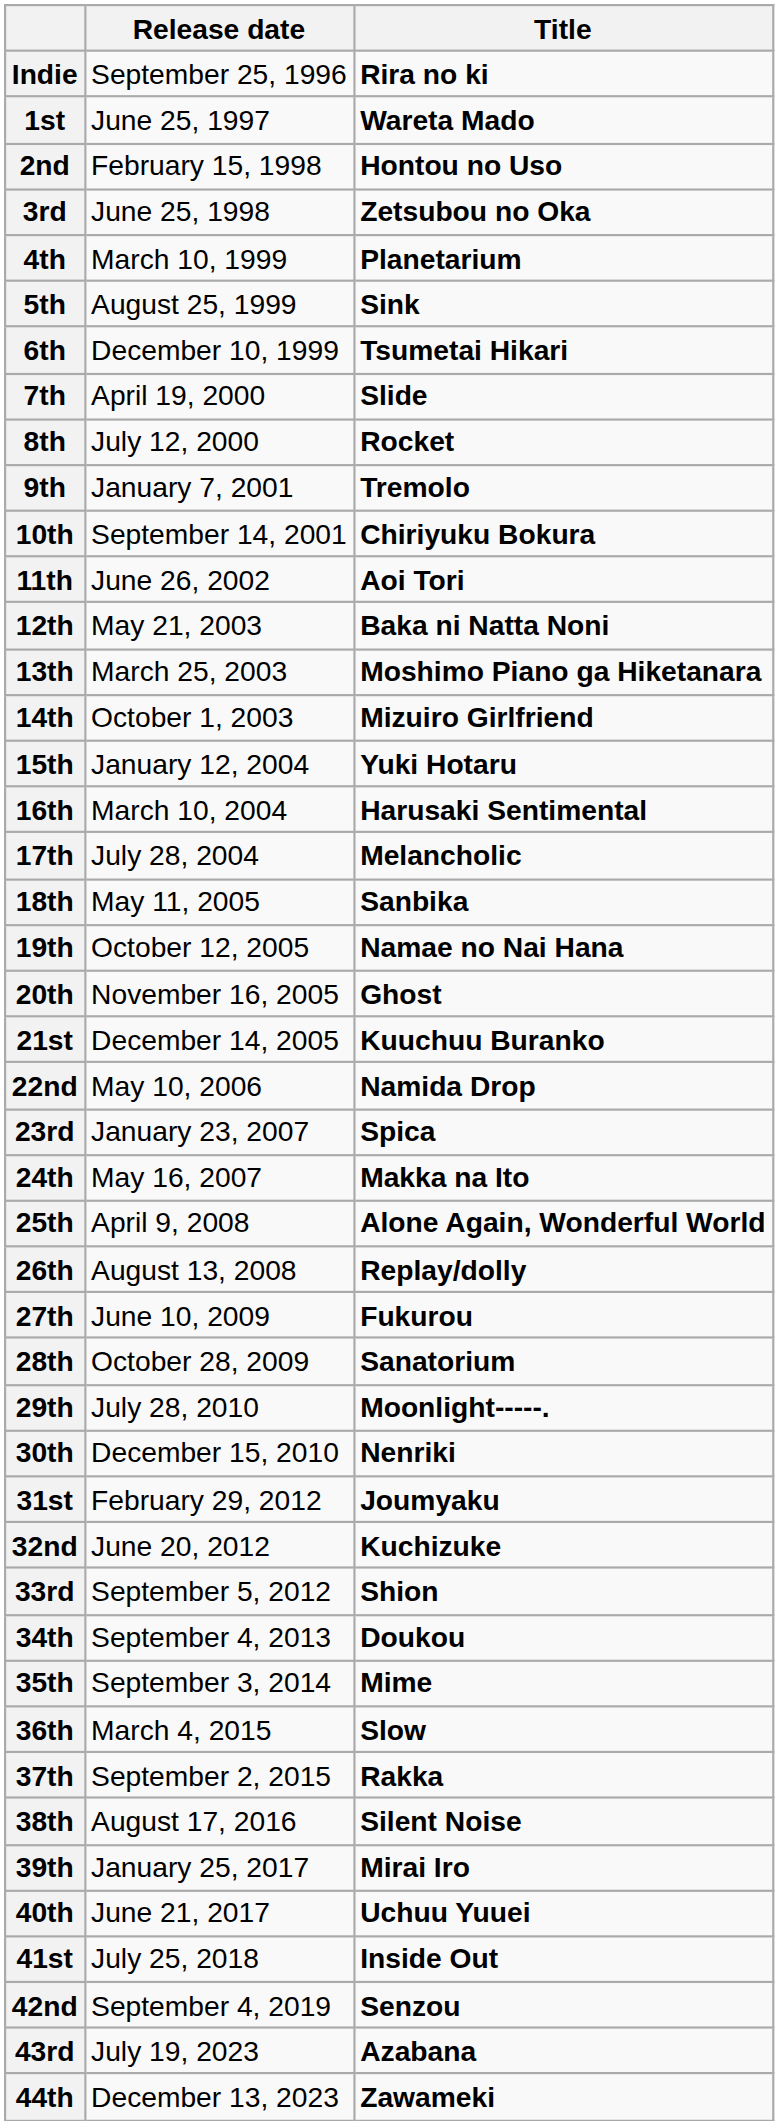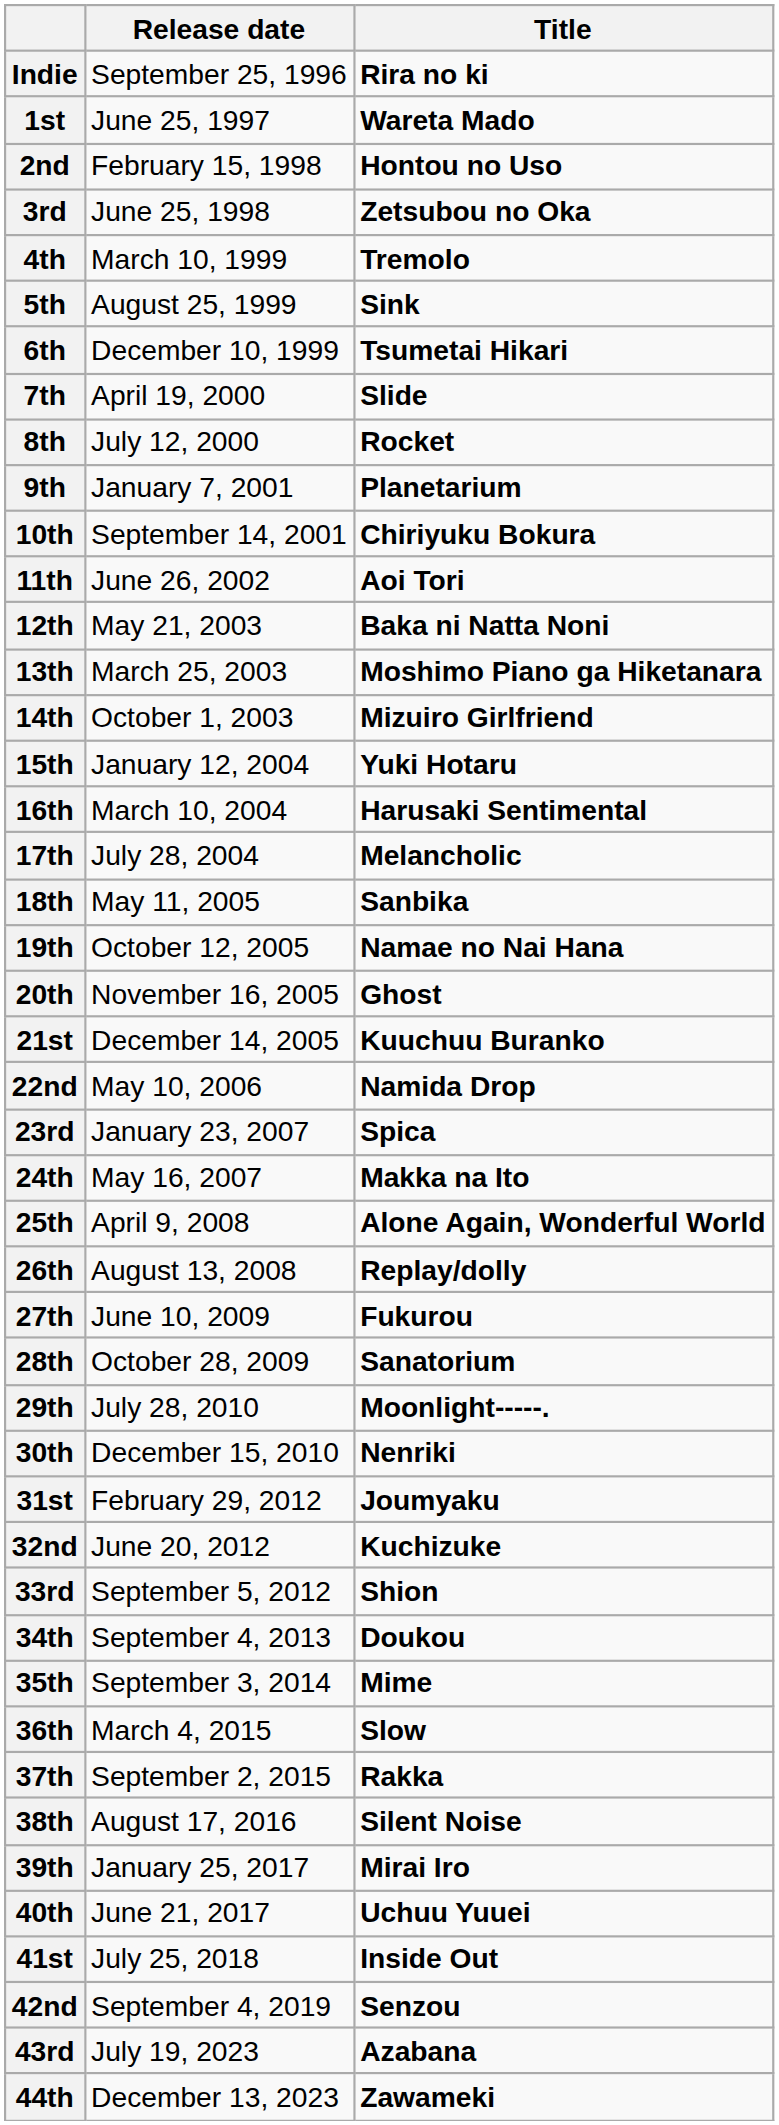 <table class="wikitable" style=font-size:small>
 <tr>
 <th></th>
 <th>Release date</th>
 <th>Title</th>
 </tr>
 <tr>
 <th>Indie</th>
 <td>September 25, 1996</td>
 <td><strong>Rira no ki</strong></td>
 </tr>
 <tr>
 <th>1st</th>
 <td>June 25, 1997</td>
 <td><strong>Wareta Mado</strong></td>
 </tr>
 <tr>
 <th>2nd</th>
 <td>February 15, 1998</td>
 <td><strong>Hontou no Uso</strong></td>
 </tr>
 <tr>
 <th>3rd</th>
 <td>June 25, 1998</td>
 <td><strong>Zetsubou no Oka</strong></td>
 </tr>
 <tr>
 <th>4th</th>
 <td>March 10, 1999</td>
-<td><strong>Planetarium</strong></td>
+<td><strong>Tremolo</strong></td>
 </tr>
 <tr>
 <th>5th</th>
 <td>August 25, 1999</td>
 <td><strong>Sink</strong></td>
 </tr>
 <tr>
 <th>6th</th>
 <td>December 10, 1999</td>
 <td><strong>Tsumetai Hikari</strong></td>
 </tr>
 <tr>
 <th>7th</th>
 <td>April 19, 2000</td>
 <td><strong>Slide</strong></td>
 </tr>
 <tr>
 <th>8th</th>
 <td>July 12, 2000</td>
 <td><strong>Rocket</strong></td>
 </tr>
 <tr>
 <th>9th</th>
 <td>January 7, 2001</td>
-<td><strong>Tremolo</strong></td>
+<td><strong>Planetarium</strong></td>
 </tr>
 <tr>
 <th>10th</th>
 <td>September 14, 2001</td>
 <td><strong>Chiriyuku Bokura</strong></td>
 </tr>
 <tr>
 <th>11th</th>
 <td>June 26, 2002</td>
 <td><strong>Aoi Tori</strong></td>
 </tr>
 <tr>
 <th>12th</th>
 <td>May 21, 2003</td>
 <td><strong>Baka ni Natta Noni</strong></td>
 </tr>
 <tr>
 <th>13th</th>
 <td>March 25, 2003</td>
 <td><strong>Moshimo Piano ga Hiketanara</strong></td>
 </tr>
 <tr>
 <th>14th</th>
 <td>October 1, 2003</td>
 <td><strong>Mizuiro Girlfriend</strong></td>
 </tr>
 <tr>
 <th>15th</th>
 <td>January 12, 2004</td>
 <td><strong>Yuki Hotaru</strong></td>
 </tr>
 <tr>
 <th>16th</th>
 <td>March 10, 2004</td>
 <td><strong>Harusaki Sentimental</strong></td>
 </tr>
 <tr>
 <th>17th</th>
 <td>July 28, 2004</td>
 <td><strong>Melancholic</strong></td>
 </tr>
 <tr>
 <th>18th</th>
 <td>May 11, 2005</td>
 <td><strong>Sanbika</strong></td>
 </tr>
 <tr>
 <th>19th</th>
 <td>October 12, 2005</td>
 <td><strong>Namae no Nai Hana</strong></td>
 </tr>
 <tr>
 <th>20th</th>
 <td>November 16, 2005</td>
 <td><strong>Ghost</strong></td>
 </tr>
 <tr>
 <th>21st</th>
 <td>December 14, 2005</td>
 <td><strong>Kuuchuu Buranko</strong></td>
 </tr>
 <tr>
 <th>22nd</th>
 <td>May 10, 2006</td>
 <td><strong>Namida Drop</strong></td>
 </tr>
 <tr>
 <th>23rd</th>
 <td>January 23, 2007</td>
 <td><strong>Spica</strong></td>
 </tr>
 <tr>
 <th>24th</th>
 <td>May 16, 2007</td>
 <td><strong>Makka na Ito</strong></td>
 </tr>
 <tr>
 <th>25th</th>
 <td>April 9, 2008</td>
 <td><strong>Alone Again, Wonderful World</strong></td>
 </tr>
 <tr>
 <th>26th</th>
 <td>August 13, 2008</td>
 <td><strong>Replay/dolly</strong></td>
 </tr>
 <tr>
 <th>27th</th>
 <td>June 10, 2009</td>
 <td><strong>Fukurou</strong></td>
 </tr>
 <tr>
 <th>28th</th>
 <td>October 28, 2009</td>
 <td><strong>Sanatorium</strong></td>
 </tr>
 <tr>
 <th>29th</th>
 <td>July 28, 2010</td>
 <td><strong>Moonlight-----.</strong></td>
 </tr>
 <tr>
 <th>30th</th>
 <td>December 15, 2010</td>
 <td><strong>Nenriki</strong></td>
 </tr>
 <tr>
 <th>31st</th>
 <td>February 29, 2012</td>
 <td><strong>Joumyaku</strong></td>
 </tr>
 <tr>
 <th>32nd</th>
 <td>June 20, 2012</td>
 <td><strong>Kuchizuke</strong></td>
 </tr>
 <tr>
 <th>33rd</th>
 <td>September 5, 2012</td>
 <td><strong>Shion</strong></td>
 </tr>
 <tr>
 <th>34th</th>
 <td>September 4, 2013</td>
 <td><strong>Doukou</strong></td>
 </tr>
 <tr>
 <th>35th</th>
 <td>September 3, 2014</td>
 <td><strong>Mime</strong></td>
 </tr>
 <tr>
 <th>36th</th>
 <td>March 4, 2015</td>
 <td><strong>Slow</strong></td>
 </tr>
 <tr>
 <th>37th</th>
 <td>September 2, 2015</td>
 <td><strong>Rakka</strong></td>
 </tr>
 <tr>
 <th>38th</th>
 <td>August 17, 2016</td>
 <td><strong>Silent Noise</strong></td>
 </tr>
 <tr>
 <th>39th</th>
 <td>January 25, 2017</td>
 <td><strong>Mirai Iro</strong></td>
 </tr>
 <tr>
 <th>40th</th>
 <td>June 21, 2017</td>
 <td><strong>Uchuu Yuuei</strong></td>
 </tr>
 <tr>
 <th>41st</th>
 <td>July 25, 2018</td>
 <td><strong>Inside Out</strong></td>
 </tr>
 <tr>
 <th>42nd</th>
 <td>September 4, 2019</td>
 <td><strong>Senzou</strong></td>
 </tr>
 <tr>
 <th>43rd</th>
 <td>July 19, 2023</td>
 <td><strong>Azabana</strong></td>
 </tr>
 <tr>
 <th>44th</th>
 <td>December 13, 2023</td>
 <td><strong>Zawameki</strong></td>
 </tr>
 </table>
